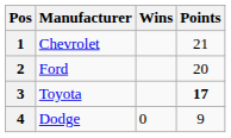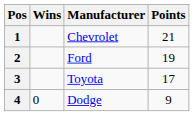 <table class="wikitable" style="font-size: 95%;">
 <tr>
 <th>Pos</th>
+<th>Wins</th>
 <th>Manufacturer</th>
-<th>Wins</th>
 <th>Points</th>
 </tr>
 <tr>
 <th>1</th>
+<td></td>
 <td><a href='#'>Chevrolet</a></td>
-<td></td>
 <td style="text-align:center;">21</td>
 </tr>
 <tr>
 <th>2</th>
+<td></td>
 <td><a href='#'>Ford</a></td>
-<td></td>
-<td style="text-align:center;">20</td>
+<td style="text-align:center;">19</td>
 </tr>
 <tr>
 <th>3</th>
+<td></td>
 <td><a href='#'>Toyota</a></td>
-<td></td>
-<td style="text-align:center;"><strong>17</strong></td>
+<td style="text-align:center;">17</td>
 </tr>
 <tr>
 <th>4</th>
+<td>0</td>
 <td><a href='#'>Dodge</a></td>
-<td>0</td>
 <td style="text-align:center;">9</td>
 </tr>
 </table>
